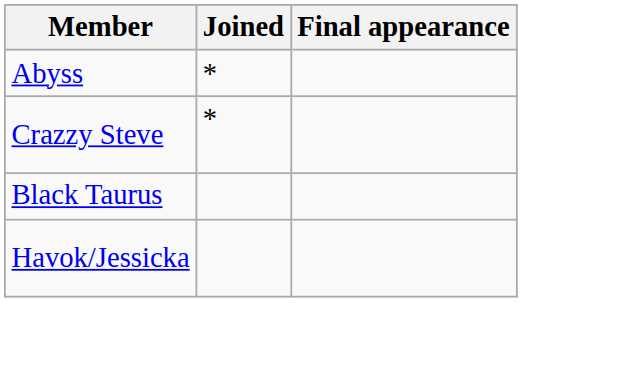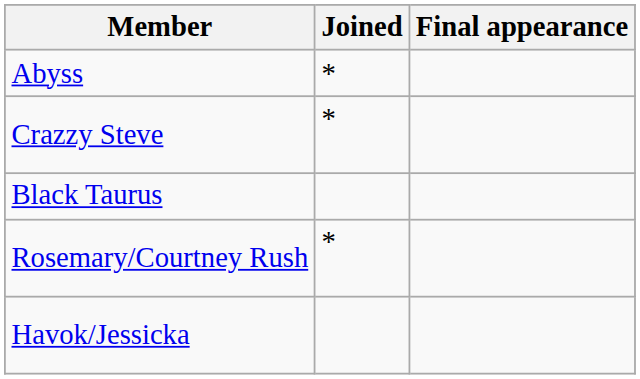 <table class="wikitable sortable">
 <tr>
 <th>Member</th>
 <th>Joined</th>
 <th>Final appearance</th>
 </tr>
 <tr>
 <td><a href='#'>Abyss</a></td>
 <td>*</td>
 <td></td>
 </tr>
 <tr>
 <td><a href='#'>Crazzy Steve</a></td>
 <td>* <br><br></td>
 <td> <br><br></td>
 </tr>
 <tr>
 <td><a href='#'>Black Taurus</a></td>
 <td></td>
 <td></td>
 </tr>
 <tr>
+<td><a href='#'>Rosemary/Courtney Rush</a></td>
+<td>* <br> <br></td>
+<td> <br> <br></td>
+</tr>
+<tr>
 <td><a href='#'>Havok/Jessicka</a></td>
 <td><br><br></td>
 <td><br><br></td>
 </tr>
 </table>
